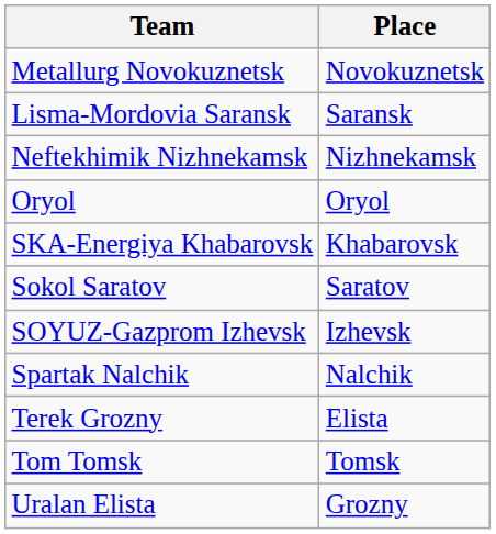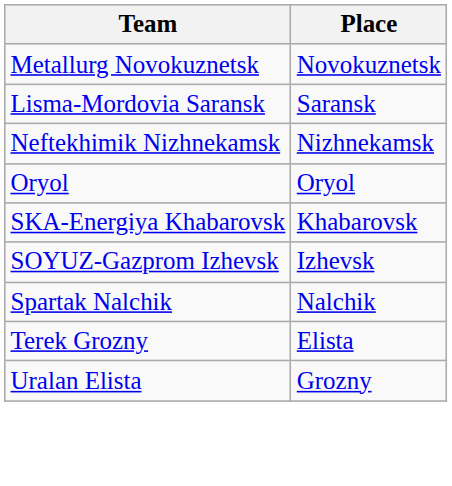 <table class="wikitable">
 <tr>
 <th>Team</th>
 <th>Place</th>
 </tr>
 <tr>
 <td><a href='#'>Metallurg Novokuznetsk</a></td>
 <td><a href='#'>Novokuznetsk</a></td>
 </tr>
 <tr>
 <td><a href='#'>Lisma-Mordovia Saransk</a></td>
 <td><a href='#'>Saransk</a></td>
 </tr>
 <tr>
 <td><a href='#'>Neftekhimik Nizhnekamsk</a></td>
 <td><a href='#'>Nizhnekamsk</a></td>
 </tr>
 <tr>
 <td><a href='#'>Oryol</a></td>
 <td><a href='#'>Oryol</a></td>
 </tr>
 <tr>
 <td><a href='#'>SKA-Energiya Khabarovsk</a></td>
 <td><a href='#'>Khabarovsk</a></td>
 </tr>
 <tr>
-<td><a href='#'>Sokol Saratov</a></td>
-<td><a href='#'>Saratov</a></td>
-</tr>
-<tr>
 <td><a href='#'>SOYUZ-Gazprom Izhevsk</a></td>
 <td><a href='#'>Izhevsk</a></td>
 </tr>
 <tr>
 <td><a href='#'>Spartak Nalchik</a></td>
 <td><a href='#'>Nalchik</a></td>
 </tr>
 <tr>
 <td><a href='#'>Terek Grozny</a></td>
 <td><a href='#'>Elista</a></td>
 </tr>
 <tr>
-<td><a href='#'>Tom Tomsk</a></td>
-<td><a href='#'>Tomsk</a></td>
-</tr>
-<tr>
 <td><a href='#'>Uralan Elista</a></td>
 <td><a href='#'>Grozny</a></td>
 </tr>
 </table>
